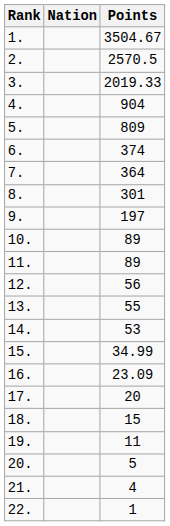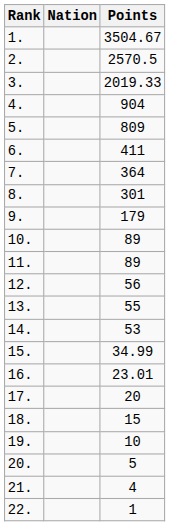 <table class="wikitable sortable">
 <tr>
 <th>Rank</th>
 <th>Nation</th>
 <th>Points</th>
 </tr>
 <tr>
 <td>1.</td>
 <td></td>
 <td align=center>3504.67</td>
 </tr>
 <tr>
 <td>2.</td>
 <td></td>
 <td align=center>2570.5</td>
 </tr>
 <tr>
 <td>3.</td>
 <td></td>
 <td align=center>2019.33</td>
 </tr>
 <tr>
 <td>4.</td>
 <td></td>
 <td align=center>904</td>
 </tr>
 <tr>
 <td>5.</td>
 <td></td>
 <td align=center>809</td>
 </tr>
 <tr>
 <td>6.</td>
 <td></td>
-<td align=center>374</td>
+<td align=center>411</td>
 </tr>
 <tr>
 <td>7.</td>
 <td></td>
 <td align=center>364</td>
 </tr>
 <tr>
 <td>8.</td>
 <td></td>
 <td align=center>301</td>
 </tr>
 <tr>
 <td>9.</td>
 <td></td>
-<td align=center>197</td>
+<td align=center>179</td>
 </tr>
 <tr>
 <td>10.</td>
 <td></td>
 <td align=center>89</td>
 </tr>
 <tr>
 <td>11.</td>
 <td></td>
 <td align=center>89</td>
 </tr>
 <tr>
 <td>12.</td>
 <td></td>
 <td align=center>56</td>
 </tr>
 <tr>
 <td>13.</td>
 <td></td>
 <td align=center>55</td>
 </tr>
 <tr>
 <td>14.</td>
 <td></td>
 <td align=center>53</td>
 </tr>
 <tr>
 <td>15.</td>
 <td></td>
 <td align=center>34.99</td>
 </tr>
 <tr>
 <td>16.</td>
 <td></td>
-<td align=center>23.09</td>
+<td align=center>23.01</td>
 </tr>
 <tr>
 <td>17.</td>
 <td></td>
 <td align=center>20</td>
 </tr>
 <tr>
 <td>18.</td>
 <td></td>
 <td align=center>15</td>
 </tr>
 <tr>
 <td>19.</td>
 <td></td>
-<td align=center>11</td>
+<td align=center>10</td>
 </tr>
 <tr>
 <td>20.</td>
 <td></td>
 <td align=center>5</td>
 </tr>
 <tr>
 <td>21.</td>
 <td></td>
 <td align=center>4</td>
 </tr>
 <tr>
 <td>22.</td>
 <td></td>
 <td align=center>1</td>
 </tr>
 </table>
